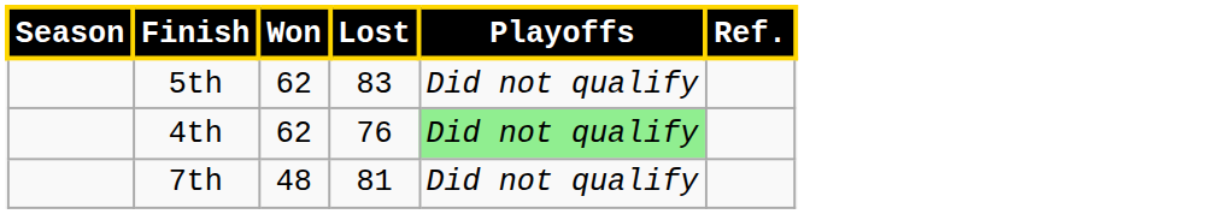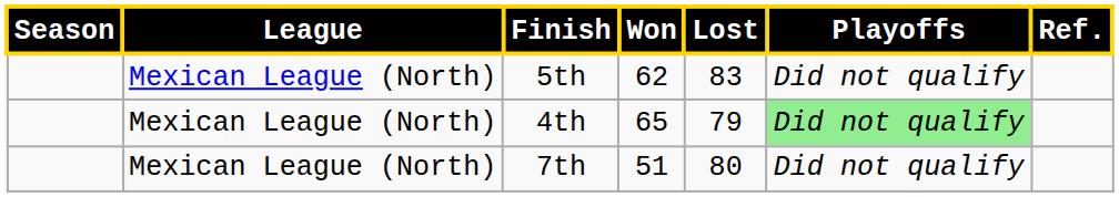 <table class="wikitable" style="text-align:center">
 <tr>
 <th style="text-align:center; background-color:black; color:white; border:2px solid gold;">Season</th>
+<th style="text-align:center; background-color:black; color:white; border:2px solid gold;">League</th>
 <th style="text-align:center; background-color:black; color:white; border:2px solid gold;">Finish</th>
 <th style="text-align:center; background-color:black; color:white; border:2px solid gold;">Won</th>
 <th style="text-align:center; background-color:black; color:white; border:2px solid gold;">Lost</th>
 <th style="text-align:center; background-color:black; color:white; border:2px solid gold;">Playoffs</th>
 <th style="text-align:center; background-color:black; color:white; border:2px solid gold;">Ref.</th>
 </tr>
 <tr>
 <td></td>
+<td><a href='#'>Mexican League</a> (North)</td>
 <td>5th</td>
 <td>62</td>
 <td>83</td>
 <td><em>Did not qualify</em></td>
 <td></td>
 </tr>
 <tr>
 <td></td>
+<td>Mexican League (North)</td>
 <td>4th</td>
-<td>62</td>
-<td>76</td>
+<td>65</td>
+<td>79</td>
 <td style="background: lightgreen;"><em>Did not qualify</em></td>
 <td></td>
 </tr>
 <tr>
 <td></td>
+<td>Mexican League (North)</td>
 <td>7th</td>
-<td>48</td>
-<td>81</td>
+<td>51</td>
+<td>80</td>
 <td><em>Did not qualify</em></td>
 <td></td>
 </tr>
 </table>
